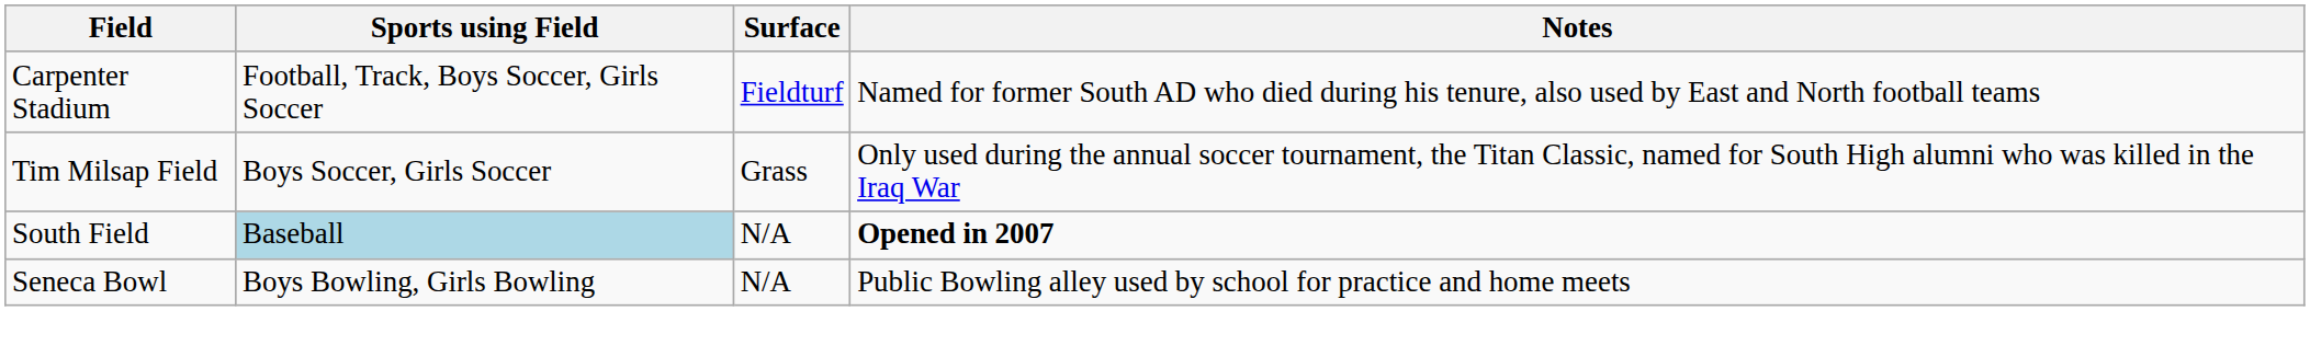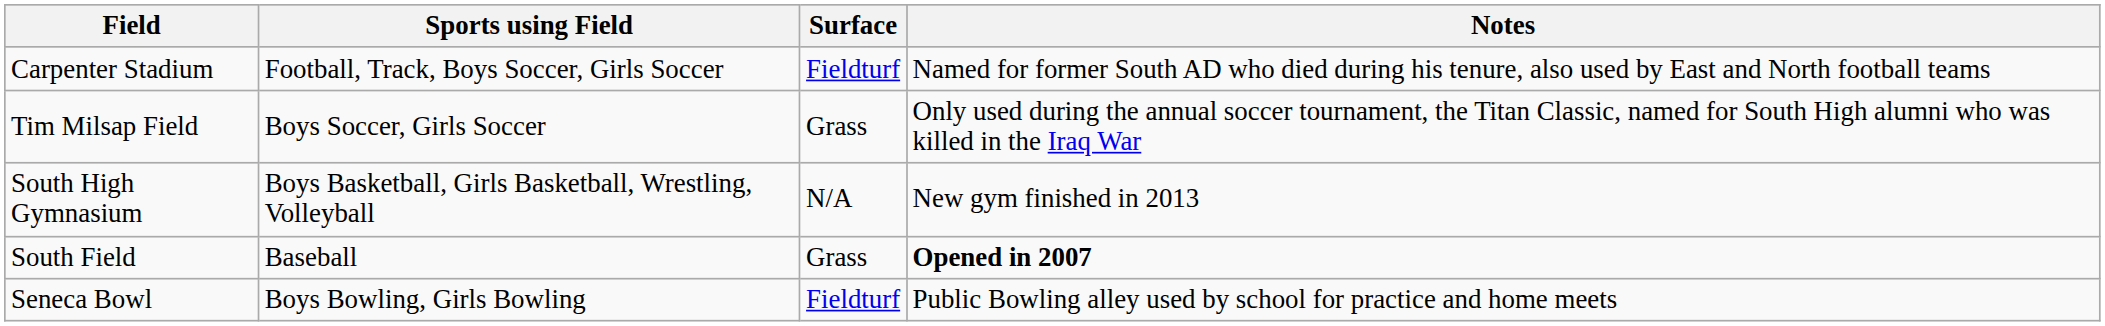 <table class="wikitable">
 <tr>
 <th>Field</th>
 <th>Sports using Field</th>
 <th>Surface</th>
 <th>Notes</th>
 </tr>
 <tr>
 <td>Carpenter Stadium</td>
 <td>Football, Track, Boys Soccer, Girls Soccer</td>
 <td><a href='#'>Fieldturf</a></td>
 <td>Named for former South AD who died during his tenure, also used by East and North football teams</td>
 </tr>
 <tr>
 <td>Tim Milsap Field</td>
 <td>Boys Soccer, Girls Soccer</td>
 <td>Grass</td>
 <td>Only used during the annual soccer tournament, the Titan Classic, named for South High alumni who was killed in the <a href='#'>Iraq War</a></td>
 </tr>
 <tr>
+<td>South High Gymnasium</td>
+<td>Boys Basketball, Girls Basketball, Wrestling, Volleyball</td>
+<td>N/A</td>
+<td>New gym finished in 2013</td>
+</tr>
+<tr>
 <td>South Field</td>
-<td style="background: lightblue;">Baseball</td>
-<td>N/A</td>
+<td>Baseball</td>
+<td>Grass</td>
 <td><strong>Opened in 2007</strong></td>
 </tr>
 <tr>
 <td>Seneca Bowl</td>
 <td>Boys Bowling, Girls Bowling</td>
-<td>N/A</td>
+<td><a href='#'>Fieldturf</a></td>
 <td>Public Bowling alley used by school for practice and home meets</td>
 </tr>
 </table>
